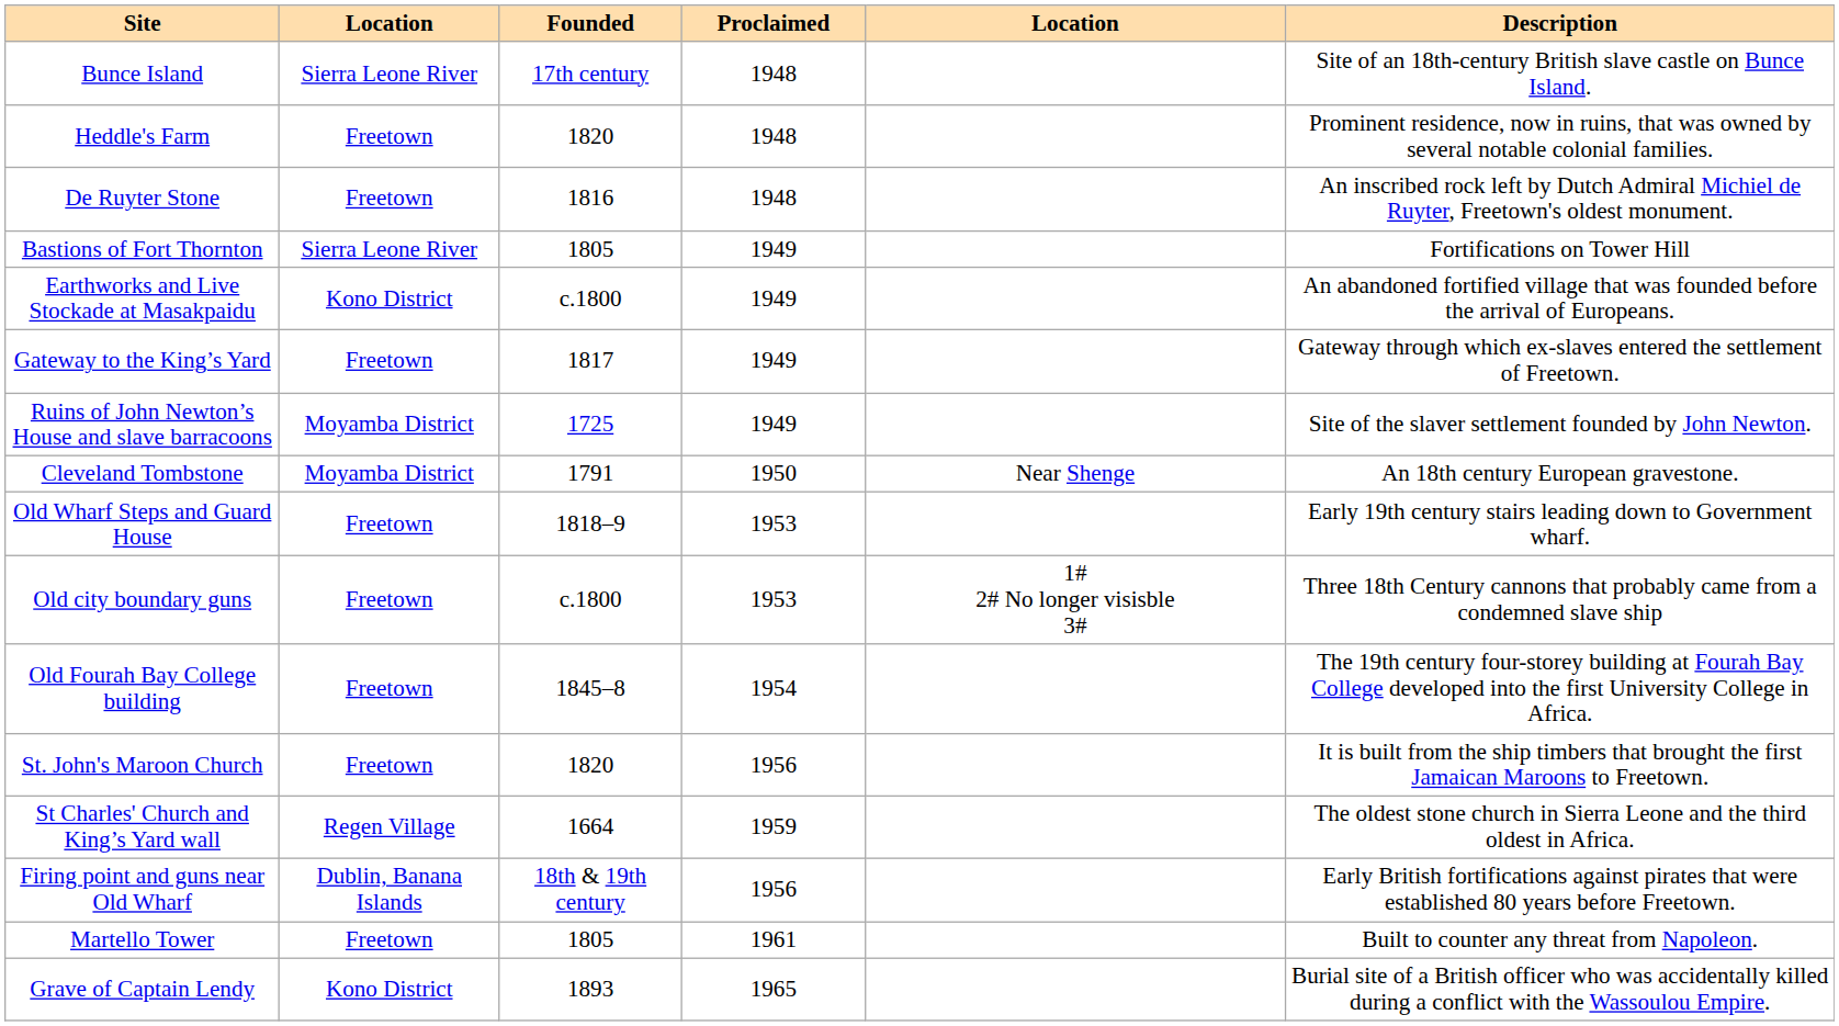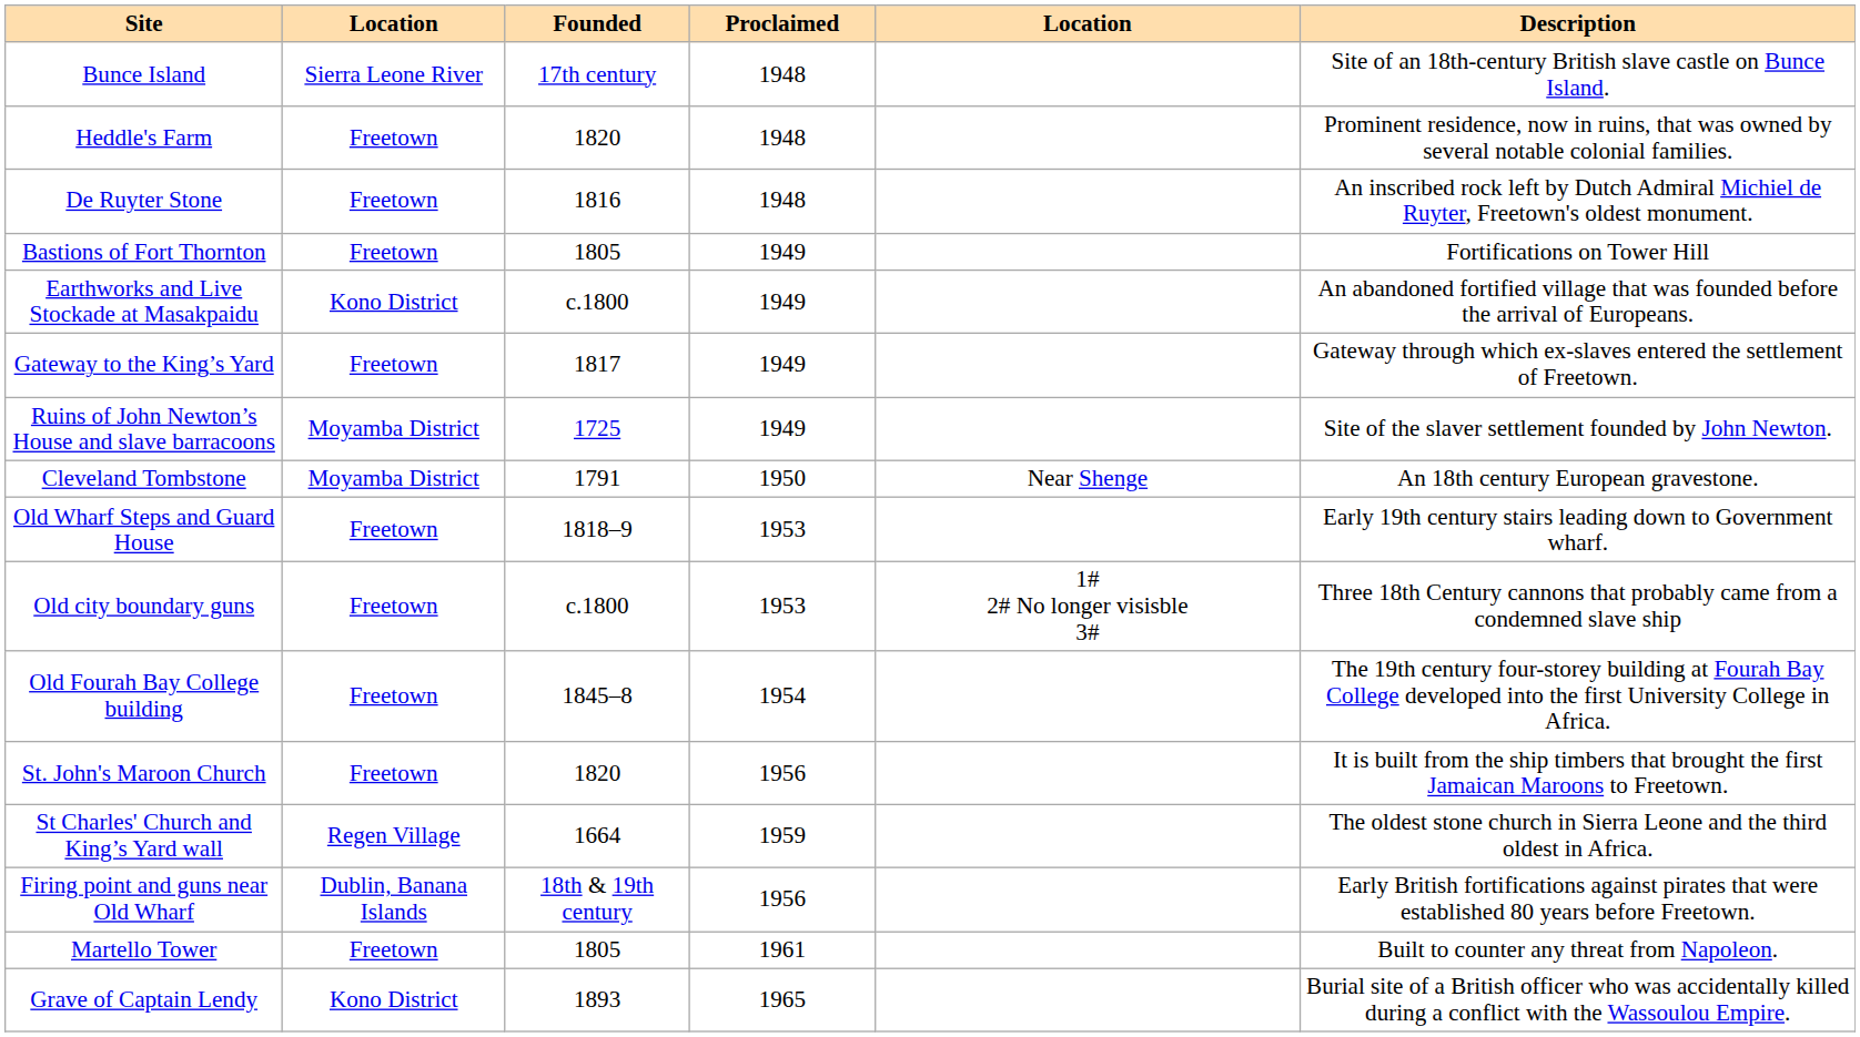 <table class="wikitable sortable"  style="width:100%; background:#fff;text-align: center">
 <tr>
 <th width="15%" align="left" style="background:#ffdead;">Site</th>
 <th width="12%" align="left" style="background:#ffdead;">Location</th>
 <th width="10%" align="left" style="background:#ffdead;">Founded</th>
 <th width="10%" align="left" style="background:#ffdead;">Proclaimed</th>
 <th width="23%" align="left" style="background:#ffdead;">Location</th>
 <th width="30%" align="left" style="background:#ffdead;" class="unsortable">Description</th>
 </tr>
 <tr>
 <td><a href='#'>Bunce Island</a></td>
 <td><a href='#'>Sierra Leone River</a></td>
 <td><a href='#'>17th century</a></td>
 <td>1948</td>
 <td></td>
 <td>Site of an 18th-century British slave castle on <a href='#'>Bunce Island</a>.</td>
 </tr>
 <tr>
 <td><a href='#'>Heddle's Farm</a></td>
 <td><a href='#'>Freetown</a></td>
 <td>1820</td>
 <td>1948</td>
 <td></td>
 <td>Prominent residence, now in ruins, that was owned by several notable colonial families.</td>
 </tr>
 <tr>
 <td><a href='#'>De Ruyter Stone</a></td>
 <td><a href='#'>Freetown</a></td>
 <td>1816</td>
 <td>1948</td>
 <td></td>
 <td>An inscribed rock left by Dutch Admiral <a href='#'>Michiel de Ruyter</a>, Freetown's oldest monument.</td>
 </tr>
 <tr>
 <td><a href='#'>Bastions of Fort Thornton</a></td>
-<td><a href='#'>Sierra Leone River</a></td>
+<td><a href='#'>Freetown</a></td>
 <td>1805</td>
 <td>1949</td>
 <td></td>
 <td>Fortifications on Tower Hill</td>
 </tr>
 <tr>
 <td><a href='#'>Earthworks and Live Stockade at Masakpaidu</a></td>
 <td><a href='#'>Kono District</a></td>
 <td>c.1800</td>
 <td>1949</td>
 <td></td>
 <td>An abandoned fortified village that was founded before the arrival of Europeans.</td>
 </tr>
 <tr>
 <td><a href='#'>Gateway to the King’s Yard</a></td>
 <td><a href='#'>Freetown</a></td>
 <td>1817</td>
 <td>1949</td>
 <td></td>
 <td>Gateway through which ex-slaves entered the settlement of Freetown.</td>
 </tr>
 <tr>
 <td><a href='#'>Ruins of John Newton’s House and slave barracoons</a></td>
 <td><a href='#'>Moyamba District</a></td>
 <td><a href='#'>1725</a></td>
 <td>1949</td>
 <td></td>
 <td>Site of the slaver settlement founded by <a href='#'>John Newton</a>.</td>
 </tr>
 <tr>
 <td><a href='#'>Cleveland Tombstone</a></td>
 <td><a href='#'>Moyamba District</a></td>
 <td>1791</td>
 <td>1950</td>
 <td>Near <a href='#'>Shenge</a></td>
 <td>An 18th century European gravestone.</td>
 </tr>
 <tr>
 <td><a href='#'>Old Wharf Steps and Guard House</a></td>
 <td><a href='#'>Freetown</a></td>
 <td>1818–9</td>
 <td>1953</td>
 <td></td>
 <td>Early 19th century stairs leading down to Government wharf.</td>
 </tr>
 <tr>
 <td><a href='#'>Old city boundary guns</a></td>
 <td><a href='#'>Freetown</a></td>
 <td>c.1800</td>
 <td>1953</td>
 <td>1# <br>2# No longer visisble<br>3# </td>
 <td>Three 18th Century cannons that probably came from a condemned slave ship</td>
 </tr>
 <tr>
 <td><a href='#'>Old Fourah Bay College building</a></td>
 <td><a href='#'>Freetown</a></td>
 <td>1845–8</td>
 <td>1954</td>
 <td></td>
 <td>The 19th century four-storey building at <a href='#'>Fourah Bay College</a> developed into the first University College in Africa.</td>
 </tr>
 <tr>
 <td><a href='#'>St. John's Maroon Church</a></td>
 <td><a href='#'>Freetown</a></td>
 <td>1820</td>
 <td>1956</td>
 <td></td>
 <td>It is built from the ship timbers that brought the first <a href='#'>Jamaican Maroons</a> to Freetown.</td>
 </tr>
 <tr>
 <td><a href='#'>St Charles' Church and King’s Yard wall</a></td>
 <td><a href='#'>Regen Village</a></td>
 <td>1664</td>
 <td>1959</td>
 <td></td>
 <td>The oldest stone church in Sierra Leone and the third oldest in Africa.</td>
 </tr>
 <tr>
 <td><a href='#'>Firing point and guns near Old Wharf</a></td>
 <td><a href='#'>Dublin, Banana Islands</a></td>
 <td><a href='#'>18th</a> & <a href='#'>19th century</a></td>
 <td>1956</td>
 <td></td>
 <td>Early British fortifications against pirates that were established 80 years before Freetown.</td>
 </tr>
 <tr>
 <td><a href='#'>Martello Tower</a></td>
 <td><a href='#'>Freetown</a></td>
 <td>1805</td>
 <td>1961</td>
 <td></td>
 <td>Built to counter any threat from <a href='#'>Napoleon</a>.</td>
 </tr>
 <tr>
 <td><a href='#'>Grave of Captain Lendy</a></td>
 <td><a href='#'>Kono District</a></td>
 <td>1893</td>
 <td>1965</td>
 <td></td>
 <td>Burial site of a British officer who was accidentally killed during a conflict with the <a href='#'>Wassoulou Empire</a>.</td>
 </tr>
 </table>
